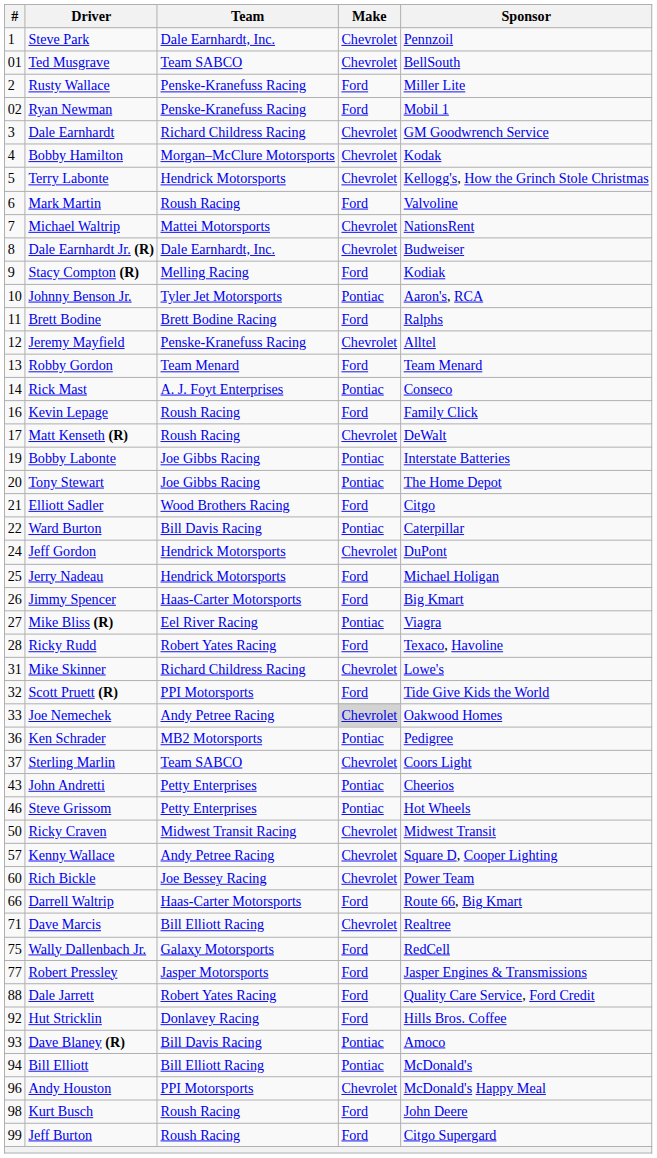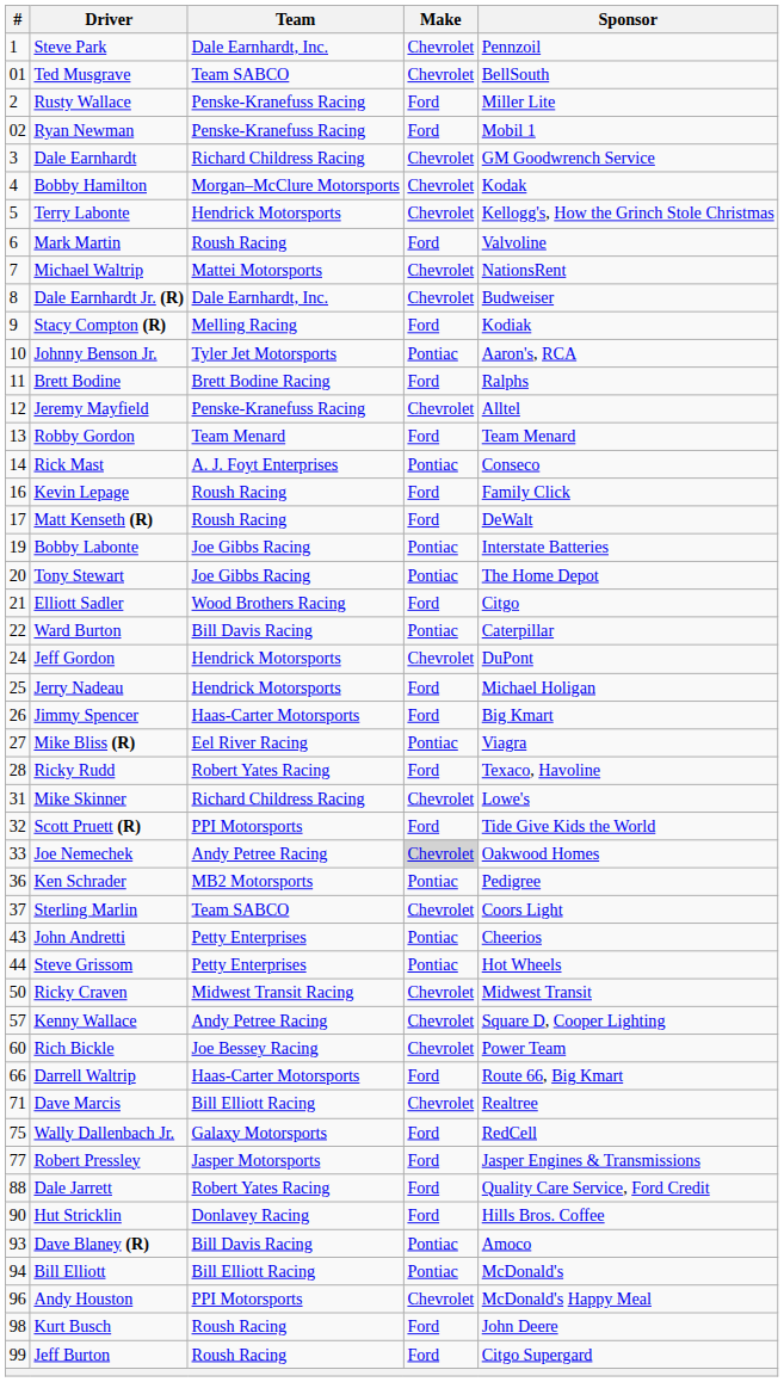 <table class="wikitable" style="font-size:95%">
 <tr>
 <th>#</th>
 <th>Driver</th>
 <th>Team</th>
 <th>Make</th>
 <th>Sponsor</th>
 </tr>
 <tr>
 <td>1</td>
 <td><a href='#'>Steve Park</a></td>
 <td><a href='#'>Dale Earnhardt, Inc.</a></td>
 <td><a href='#'>Chevrolet</a></td>
 <td><a href='#'>Pennzoil</a></td>
 </tr>
 <tr>
 <td>01</td>
 <td><a href='#'>Ted Musgrave</a></td>
 <td><a href='#'>Team SABCO</a></td>
 <td><a href='#'>Chevrolet</a></td>
 <td><a href='#'>BellSouth</a></td>
 </tr>
 <tr>
 <td>2</td>
 <td><a href='#'>Rusty Wallace</a></td>
 <td><a href='#'>Penske-Kranefuss Racing</a></td>
 <td><a href='#'>Ford</a></td>
 <td><a href='#'>Miller Lite</a></td>
 </tr>
 <tr>
 <td>02</td>
 <td><a href='#'>Ryan Newman</a></td>
 <td><a href='#'>Penske-Kranefuss Racing</a></td>
 <td><a href='#'>Ford</a></td>
 <td><a href='#'>Mobil 1</a></td>
 </tr>
 <tr>
 <td>3</td>
 <td><a href='#'>Dale Earnhardt</a></td>
 <td><a href='#'>Richard Childress Racing</a></td>
 <td><a href='#'>Chevrolet</a></td>
 <td><a href='#'>GM Goodwrench Service</a></td>
 </tr>
 <tr>
 <td>4</td>
 <td><a href='#'>Bobby Hamilton</a></td>
 <td><a href='#'>Morgan–McClure Motorsports</a></td>
 <td><a href='#'>Chevrolet</a></td>
 <td><a href='#'>Kodak</a></td>
 </tr>
 <tr>
 <td>5</td>
 <td><a href='#'>Terry Labonte</a></td>
 <td><a href='#'>Hendrick Motorsports</a></td>
 <td><a href='#'>Chevrolet</a></td>
 <td><a href='#'>Kellogg's</a>, <a href='#'>How the Grinch Stole Christmas</a></td>
 </tr>
 <tr>
 <td>6</td>
 <td><a href='#'>Mark Martin</a></td>
 <td><a href='#'>Roush Racing</a></td>
 <td><a href='#'>Ford</a></td>
 <td><a href='#'>Valvoline</a></td>
 </tr>
 <tr>
 <td>7</td>
 <td><a href='#'>Michael Waltrip</a></td>
 <td><a href='#'>Mattei Motorsports</a></td>
 <td><a href='#'>Chevrolet</a></td>
 <td><a href='#'>NationsRent</a></td>
 </tr>
 <tr>
 <td>8</td>
 <td><a href='#'>Dale Earnhardt Jr.</a> <strong>(R)</strong></td>
 <td><a href='#'>Dale Earnhardt, Inc.</a></td>
 <td><a href='#'>Chevrolet</a></td>
 <td><a href='#'>Budweiser</a></td>
 </tr>
 <tr>
 <td>9</td>
 <td><a href='#'>Stacy Compton</a> <strong>(R)</strong></td>
 <td><a href='#'>Melling Racing</a></td>
 <td><a href='#'>Ford</a></td>
 <td><a href='#'>Kodiak</a></td>
 </tr>
 <tr>
 <td>10</td>
 <td><a href='#'>Johnny Benson Jr.</a></td>
 <td><a href='#'>Tyler Jet Motorsports</a></td>
 <td><a href='#'>Pontiac</a></td>
 <td><a href='#'>Aaron's</a>, <a href='#'>RCA</a></td>
 </tr>
 <tr>
 <td>11</td>
 <td><a href='#'>Brett Bodine</a></td>
 <td><a href='#'>Brett Bodine Racing</a></td>
 <td><a href='#'>Ford</a></td>
 <td><a href='#'>Ralphs</a></td>
 </tr>
 <tr>
 <td>12</td>
 <td><a href='#'>Jeremy Mayfield</a></td>
 <td><a href='#'>Penske-Kranefuss Racing</a></td>
 <td><a href='#'>Chevrolet</a></td>
 <td><a href='#'>Alltel</a></td>
 </tr>
 <tr>
 <td>13</td>
 <td><a href='#'>Robby Gordon</a></td>
 <td><a href='#'>Team Menard</a></td>
 <td><a href='#'>Ford</a></td>
 <td><a href='#'>Team Menard</a></td>
 </tr>
 <tr>
 <td>14</td>
 <td><a href='#'>Rick Mast</a></td>
 <td><a href='#'>A. J. Foyt Enterprises</a></td>
 <td><a href='#'>Pontiac</a></td>
 <td><a href='#'>Conseco</a></td>
 </tr>
 <tr>
 <td>16</td>
 <td><a href='#'>Kevin Lepage</a></td>
 <td><a href='#'>Roush Racing</a></td>
 <td><a href='#'>Ford</a></td>
 <td><a href='#'>Family Click</a></td>
 </tr>
 <tr>
 <td>17</td>
 <td><a href='#'>Matt Kenseth</a> <strong>(R)</strong></td>
 <td><a href='#'>Roush Racing</a></td>
-<td><a href='#'>Chevrolet</a></td>
+<td><a href='#'>Ford</a></td>
 <td><a href='#'>DeWalt</a></td>
 </tr>
 <tr>
 <td>19</td>
 <td><a href='#'>Bobby Labonte</a></td>
 <td><a href='#'>Joe Gibbs Racing</a></td>
 <td><a href='#'>Pontiac</a></td>
 <td><a href='#'>Interstate Batteries</a></td>
 </tr>
 <tr>
 <td>20</td>
 <td><a href='#'>Tony Stewart</a></td>
 <td><a href='#'>Joe Gibbs Racing</a></td>
 <td><a href='#'>Pontiac</a></td>
 <td><a href='#'>The Home Depot</a></td>
 </tr>
 <tr>
 <td>21</td>
 <td><a href='#'>Elliott Sadler</a></td>
 <td><a href='#'>Wood Brothers Racing</a></td>
 <td><a href='#'>Ford</a></td>
 <td><a href='#'>Citgo</a></td>
 </tr>
 <tr>
 <td>22</td>
 <td><a href='#'>Ward Burton</a></td>
 <td><a href='#'>Bill Davis Racing</a></td>
 <td><a href='#'>Pontiac</a></td>
 <td><a href='#'>Caterpillar</a></td>
 </tr>
 <tr>
 <td>24</td>
 <td><a href='#'>Jeff Gordon</a></td>
 <td><a href='#'>Hendrick Motorsports</a></td>
 <td><a href='#'>Chevrolet</a></td>
 <td><a href='#'>DuPont</a></td>
 </tr>
 <tr>
 <td>25</td>
 <td><a href='#'>Jerry Nadeau</a></td>
 <td><a href='#'>Hendrick Motorsports</a></td>
 <td><a href='#'>Ford</a></td>
 <td><a href='#'>Michael Holigan</a></td>
 </tr>
 <tr>
 <td>26</td>
 <td><a href='#'>Jimmy Spencer</a></td>
 <td><a href='#'>Haas-Carter Motorsports</a></td>
 <td><a href='#'>Ford</a></td>
 <td><a href='#'>Big Kmart</a></td>
 </tr>
 <tr>
 <td>27</td>
 <td><a href='#'>Mike Bliss</a> <strong>(R)</strong></td>
 <td><a href='#'>Eel River Racing</a></td>
 <td><a href='#'>Pontiac</a></td>
 <td><a href='#'>Viagra</a></td>
 </tr>
 <tr>
 <td>28</td>
 <td><a href='#'>Ricky Rudd</a></td>
 <td><a href='#'>Robert Yates Racing</a></td>
 <td><a href='#'>Ford</a></td>
 <td><a href='#'>Texaco</a>, <a href='#'>Havoline</a></td>
 </tr>
 <tr>
 <td>31</td>
 <td><a href='#'>Mike Skinner</a></td>
 <td><a href='#'>Richard Childress Racing</a></td>
 <td><a href='#'>Chevrolet</a></td>
 <td><a href='#'>Lowe's</a></td>
 </tr>
 <tr>
 <td>32</td>
 <td><a href='#'>Scott Pruett</a> <strong>(R)</strong></td>
 <td><a href='#'>PPI Motorsports</a></td>
 <td><a href='#'>Ford</a></td>
 <td><a href='#'>Tide Give Kids the World</a></td>
 </tr>
 <tr>
 <td>33</td>
 <td><a href='#'>Joe Nemechek</a></td>
 <td><a href='#'>Andy Petree Racing</a></td>
 <td style="background: lightgrey;"><a href='#'>Chevrolet</a></td>
 <td><a href='#'>Oakwood Homes</a></td>
 </tr>
 <tr>
 <td>36</td>
 <td><a href='#'>Ken Schrader</a></td>
 <td><a href='#'>MB2 Motorsports</a></td>
 <td><a href='#'>Pontiac</a></td>
 <td><a href='#'>Pedigree</a></td>
 </tr>
 <tr>
 <td>37</td>
 <td><a href='#'>Sterling Marlin</a></td>
 <td><a href='#'>Team SABCO</a></td>
 <td><a href='#'>Chevrolet</a></td>
 <td><a href='#'>Coors Light</a></td>
 </tr>
 <tr>
 <td>43</td>
 <td><a href='#'>John Andretti</a></td>
 <td><a href='#'>Petty Enterprises</a></td>
 <td><a href='#'>Pontiac</a></td>
 <td><a href='#'>Cheerios</a></td>
 </tr>
 <tr>
-<td>46</td>
+<td>44</td>
 <td><a href='#'>Steve Grissom</a></td>
 <td><a href='#'>Petty Enterprises</a></td>
 <td><a href='#'>Pontiac</a></td>
 <td><a href='#'>Hot Wheels</a></td>
 </tr>
 <tr>
 <td>50</td>
 <td><a href='#'>Ricky Craven</a></td>
 <td><a href='#'>Midwest Transit Racing</a></td>
 <td><a href='#'>Chevrolet</a></td>
 <td><a href='#'>Midwest Transit</a></td>
 </tr>
 <tr>
 <td>57</td>
 <td><a href='#'>Kenny Wallace</a></td>
 <td><a href='#'>Andy Petree Racing</a></td>
 <td><a href='#'>Chevrolet</a></td>
 <td><a href='#'>Square D</a>, <a href='#'>Cooper Lighting</a></td>
 </tr>
 <tr>
 <td>60</td>
 <td><a href='#'>Rich Bickle</a></td>
 <td><a href='#'>Joe Bessey Racing</a></td>
 <td><a href='#'>Chevrolet</a></td>
 <td><a href='#'>Power Team</a></td>
 </tr>
 <tr>
 <td>66</td>
 <td><a href='#'>Darrell Waltrip</a></td>
 <td><a href='#'>Haas-Carter Motorsports</a></td>
 <td><a href='#'>Ford</a></td>
 <td><a href='#'>Route 66</a>, <a href='#'>Big Kmart</a></td>
 </tr>
 <tr>
 <td>71</td>
 <td><a href='#'>Dave Marcis</a></td>
 <td><a href='#'>Bill Elliott Racing</a></td>
 <td><a href='#'>Chevrolet</a></td>
 <td><a href='#'>Realtree</a></td>
 </tr>
 <tr>
 <td>75</td>
 <td><a href='#'>Wally Dallenbach Jr.</a></td>
 <td><a href='#'>Galaxy Motorsports</a></td>
 <td><a href='#'>Ford</a></td>
 <td><a href='#'>RedCell</a></td>
 </tr>
 <tr>
 <td>77</td>
 <td><a href='#'>Robert Pressley</a></td>
 <td><a href='#'>Jasper Motorsports</a></td>
 <td><a href='#'>Ford</a></td>
 <td><a href='#'>Jasper Engines & Transmissions</a></td>
 </tr>
 <tr>
 <td>88</td>
 <td><a href='#'>Dale Jarrett</a></td>
 <td><a href='#'>Robert Yates Racing</a></td>
 <td><a href='#'>Ford</a></td>
 <td><a href='#'>Quality Care Service</a>, <a href='#'>Ford Credit</a></td>
 </tr>
 <tr>
-<td>92</td>
+<td>90</td>
 <td><a href='#'>Hut Stricklin</a></td>
 <td><a href='#'>Donlavey Racing</a></td>
 <td><a href='#'>Ford</a></td>
 <td><a href='#'>Hills Bros. Coffee</a></td>
 </tr>
 <tr>
 <td>93</td>
 <td><a href='#'>Dave Blaney</a> <strong>(R)</strong></td>
 <td><a href='#'>Bill Davis Racing</a></td>
 <td><a href='#'>Pontiac</a></td>
 <td><a href='#'>Amoco</a></td>
 </tr>
 <tr>
 <td>94</td>
 <td><a href='#'>Bill Elliott</a></td>
 <td><a href='#'>Bill Elliott Racing</a></td>
 <td><a href='#'>Pontiac</a></td>
 <td><a href='#'>McDonald's</a></td>
 </tr>
 <tr>
 <td>96</td>
 <td><a href='#'>Andy Houston</a></td>
 <td><a href='#'>PPI Motorsports</a></td>
 <td><a href='#'>Chevrolet</a></td>
 <td><a href='#'>McDonald's</a> <a href='#'>Happy Meal</a></td>
 </tr>
 <tr>
 <td>98</td>
 <td><a href='#'>Kurt Busch</a></td>
 <td><a href='#'>Roush Racing</a></td>
 <td><a href='#'>Ford</a></td>
 <td><a href='#'>John Deere</a></td>
 </tr>
 <tr>
 <td>99</td>
 <td><a href='#'>Jeff Burton</a></td>
 <td><a href='#'>Roush Racing</a></td>
 <td><a href='#'>Ford</a></td>
 <td><a href='#'>Citgo Supergard</a></td>
 </tr>
 <tr>
 <th colspan="5"></th>
 </tr>
 </table>
